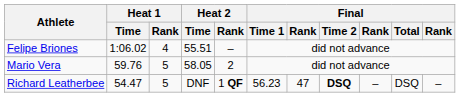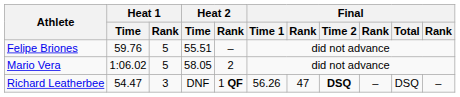 <table class="wikitable" style="font-size:90%">
 <tr>
 <th rowspan="2">Athlete</th>
 <th colspan="2">Heat 1</th>
 <th colspan="2">Heat 2</th>
 <th colspan="6">Final</th>
 </tr>
 <tr>
 <th>Time</th>
 <th>Rank</th>
 <th>Time</th>
 <th>Rank</th>
 <th>Time 1</th>
 <th>Rank</th>
 <th>Time 2</th>
 <th>Rank</th>
 <th>Total</th>
 <th>Rank</th>
 </tr>
 <tr>
 <td><a href='#'>Felipe Briones</a></td>
-<td align="center">1:06.02</td>
-<td align="center">4</td>
+<td align="center">59.76</td>
+<td align="center">5</td>
 <td align="center">55.51</td>
 <td align="center">–</td>
 <td align="center" colspan="6">did not advance</td>
 </tr>
 <tr>
 <td><a href='#'>Mario Vera</a></td>
-<td align="center">59.76</td>
+<td align="center">1:06.02</td>
 <td align="center">5</td>
 <td align="center">58.05</td>
 <td align="center">2</td>
 <td align="center" colspan="6">did not advance</td>
 </tr>
 <tr>
 <td><a href='#'>Richard Leatherbee</a></td>
 <td align="center">54.47</td>
-<td align="center">5</td>
+<td align="center">3</td>
 <td align="center">DNF</td>
 <td align="center">1 <strong>QF</strong></td>
-<td align="center">56.23</td>
+<td align="center">56.26</td>
 <td align="center">47</td>
 <td align="center"><strong>DSQ</strong></td>
 <td align="center">–</td>
 <td align="center">DSQ</td>
 <td align="center">–</td>
 </tr>
 </table>
